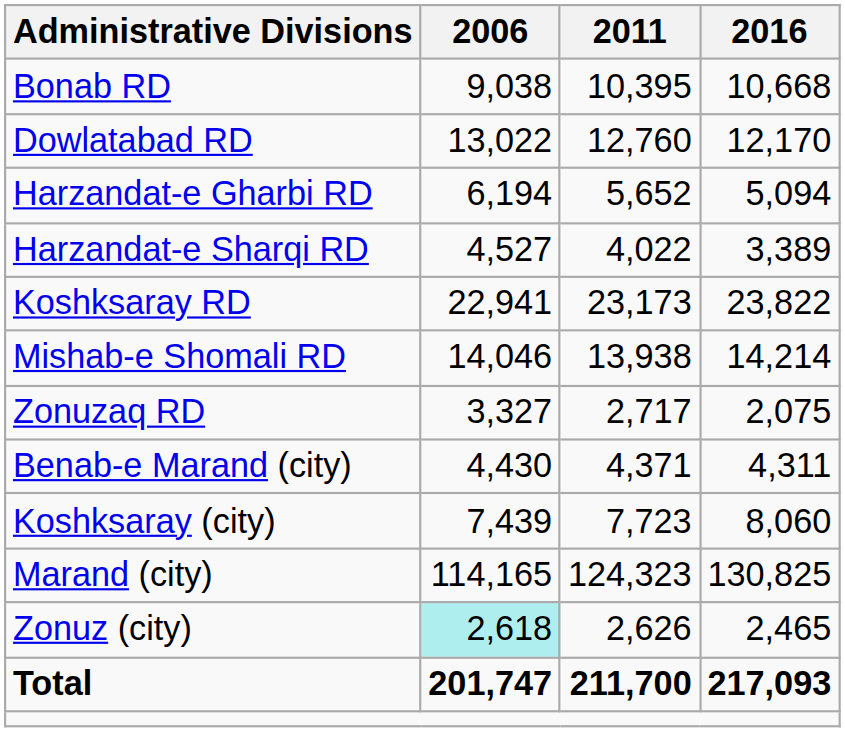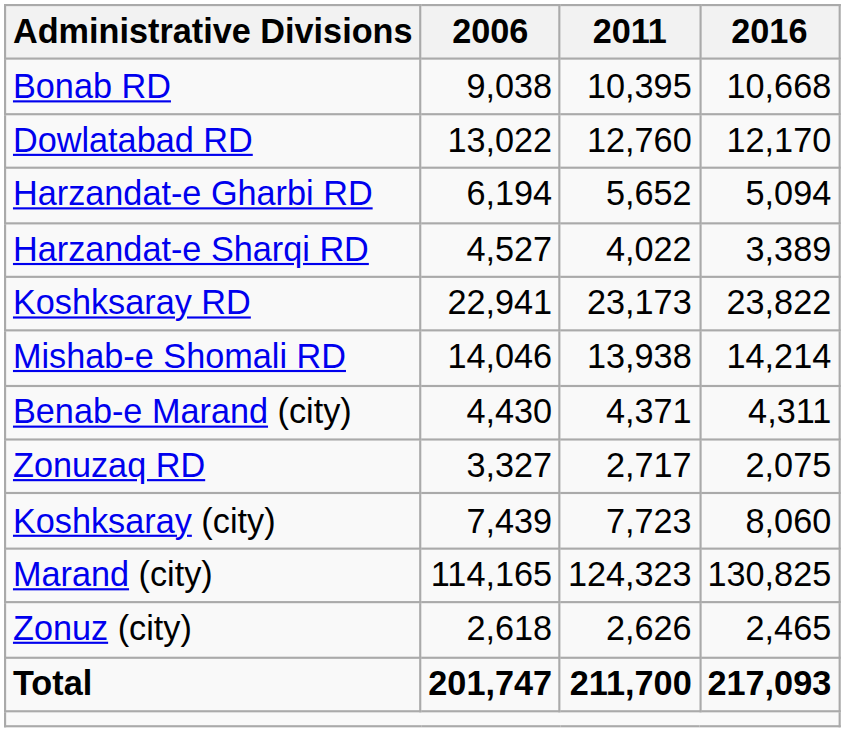 <table class="wikitable">
 <tr>
 <th>Administrative Divisions</th>
 <th>2006</th>
 <th>2011</th>
 <th>2016</th>
 </tr>
 <tr>
 <td><a href='#'>Bonab RD</a></td>
 <td style="text-align: right;">9,038</td>
 <td style="text-align: right;">10,395</td>
 <td style="text-align: right;">10,668</td>
 </tr>
 <tr>
 <td><a href='#'>Dowlatabad RD</a></td>
 <td style="text-align: right;">13,022</td>
 <td style="text-align: right;">12,760</td>
 <td style="text-align: right;">12,170</td>
 </tr>
 <tr>
 <td><a href='#'>Harzandat-e Gharbi RD</a></td>
 <td style="text-align: right;">6,194</td>
 <td style="text-align: right;">5,652</td>
 <td style="text-align: right;">5,094</td>
 </tr>
 <tr>
 <td><a href='#'>Harzandat-e Sharqi RD</a></td>
 <td style="text-align: right;">4,527</td>
 <td style="text-align: right;">4,022</td>
 <td style="text-align: right;">3,389</td>
 </tr>
 <tr>
 <td><a href='#'>Koshksaray RD</a></td>
 <td style="text-align: right;">22,941</td>
 <td style="text-align: right;">23,173</td>
 <td style="text-align: right;">23,822</td>
 </tr>
 <tr>
 <td><a href='#'>Mishab-e Shomali RD</a></td>
 <td style="text-align: right;">14,046</td>
 <td style="text-align: right;">13,938</td>
 <td style="text-align: right;">14,214</td>
 </tr>
 <tr>
+<td><a href='#'>Benab-e Marand</a> (city)</td>
+<td style="text-align: right;">4,430</td>
+<td style="text-align: right;">4,371</td>
+<td style="text-align: right;">4,311</td>
+</tr>
+<tr>
 <td><a href='#'>Zonuzaq RD</a></td>
 <td style="text-align: right;">3,327</td>
 <td style="text-align: right;">2,717</td>
 <td style="text-align: right;">2,075</td>
-</tr>
-<tr>
-<td><a href='#'>Benab-e Marand</a> (city)</td>
-<td style="text-align: right;">4,430</td>
-<td style="text-align: right;">4,371</td>
-<td style="text-align: right;">4,311</td>
 </tr>
 <tr>
 <td><a href='#'>Koshksaray</a> (city)</td>
 <td style="text-align: right;">7,439</td>
 <td style="text-align: right;">7,723</td>
 <td style="text-align: right;">8,060</td>
 </tr>
 <tr>
 <td><a href='#'>Marand</a> (city)</td>
 <td style="text-align: right;">114,165</td>
 <td style="text-align: right;">124,323</td>
 <td style="text-align: right;">130,825</td>
 </tr>
 <tr>
 <td><a href='#'>Zonuz</a> (city)</td>
-<td style="background: paleturquoise; text-align: right;">2,618</td>
+<td style="text-align: right;">2,618</td>
 <td style="text-align: right;">2,626</td>
 <td style="text-align: right;">2,465</td>
 </tr>
 <tr>
 <td><strong>Total</strong></td>
 <td style="text-align: right;"><strong>201,747</strong></td>
 <td style="text-align: right;"><strong>211,700</strong></td>
 <td style="text-align: right;"><strong>217,093</strong></td>
 </tr>
 <tr>
 <td colspan=4></td>
 </tr>
 </table>
